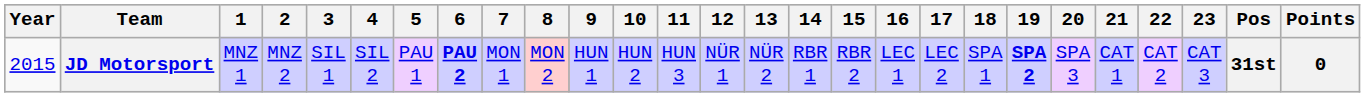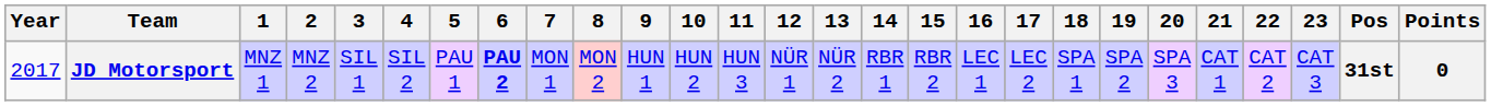 <table class="wikitable" style="text-align:center; font-size:90%">
 <tr>
 <th>Year</th>
 <th>Team</th>
 <th>1</th>
 <th>2</th>
 <th>3</th>
 <th>4</th>
 <th>5</th>
 <th>6</th>
 <th>7</th>
 <th>8</th>
 <th>9</th>
 <th>10</th>
 <th>11</th>
 <th>12</th>
 <th>13</th>
 <th>14</th>
 <th>15</th>
 <th>16</th>
 <th>17</th>
 <th>18</th>
 <th>19</th>
 <th>20</th>
 <th>21</th>
 <th>22</th>
 <th>23</th>
 <th>Pos</th>
 <th>Points</th>
 </tr>
 <tr>
-<td><a href='#'>2015</a></td>
+<td><a href='#'>2017</a></td>
 <th><a href='#'>JD Motorsport</a></th>
 <td style="background:#CFCFFF;"><a href='#'>MNZ<br>1</a><br></td>
 <td style="background:#CFCFFF;"><a href='#'>MNZ<br>2</a><br></td>
 <td style="background:#CFCFFF;"><a href='#'>SIL<br>1</a><br></td>
 <td style="background:#CFCFFF;"><a href='#'>SIL<br>2</a><br></td>
 <td style="background:#EFCFFF;"><a href='#'>PAU<br>1</a><br></td>
 <td style="background:#CFCFFF;"><strong><a href='#'>PAU<br>2</a><br></strong></td>
 <td style="background:#CFCFFF;"><a href='#'>MON<br>1</a><br></td>
 <td style="background:#FFCFCF;"><a href='#'>MON<br>2</a><br></td>
 <td style="background:#CFCFFF;"><a href='#'>HUN<br>1</a><br></td>
 <td style="background:#CFCFFF;"><a href='#'>HUN<br>2</a><br></td>
 <td style="background:#CFCFFF;"><a href='#'>HUN<br>3</a><br></td>
 <td style="background:#CFCFFF;"><a href='#'>NÜR<br>1</a><br></td>
 <td style="background:#CFCFFF;"><a href='#'>NÜR<br>2</a><br></td>
 <td style="background:#CFCFFF;"><a href='#'>RBR<br>1</a><br></td>
 <td style="background:#CFCFFF;"><a href='#'>RBR<br>2</a><br></td>
 <td style="background:#CFCFFF;"><a href='#'>LEC<br>1</a><br></td>
 <td style="background:#CFCFFF;"><a href='#'>LEC<br>2</a><br></td>
 <td style="background:#CFCFFF;"><a href='#'>SPA<br>1</a><br></td>
-<td style="background:#CFCFFF;"><strong><a href='#'>SPA<br>2</a><br></strong></td>
+<td style="background:#CFCFFF;"><a href='#'>SPA<br>2</a><br></td>
 <td style="background:#EFCFFF;"><a href='#'>SPA<br>3</a><br></td>
 <td style="background:#CFCFFF;"><a href='#'>CAT<br>1</a><br></td>
 <td style="background:#EFCFFF;"><a href='#'>CAT<br>2</a><br></td>
 <td style="background:#CFCFFF;"><a href='#'>CAT<br>3</a><br></td>
 <th>31st</th>
 <th>0</th>
 </tr>
 </table>
